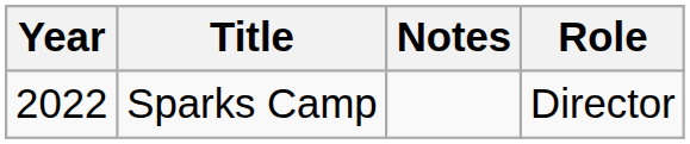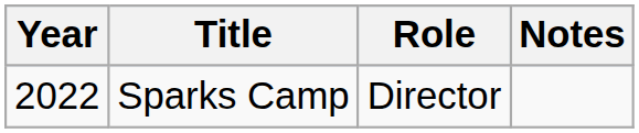 <table class="wikitable">
 <tr style="background:#B0C4DE;">
 <th>Year</th>
 <th>Title</th>
+<th>Role</th>
 <th>Notes</th>
-<th>Role</th>
 </tr>
 <tr>
 <td>2022</td>
 <td>Sparks Camp</td>
+<td>Director</td>
 <td></td>
-<td>Director</td>
 </tr>
 </table>
